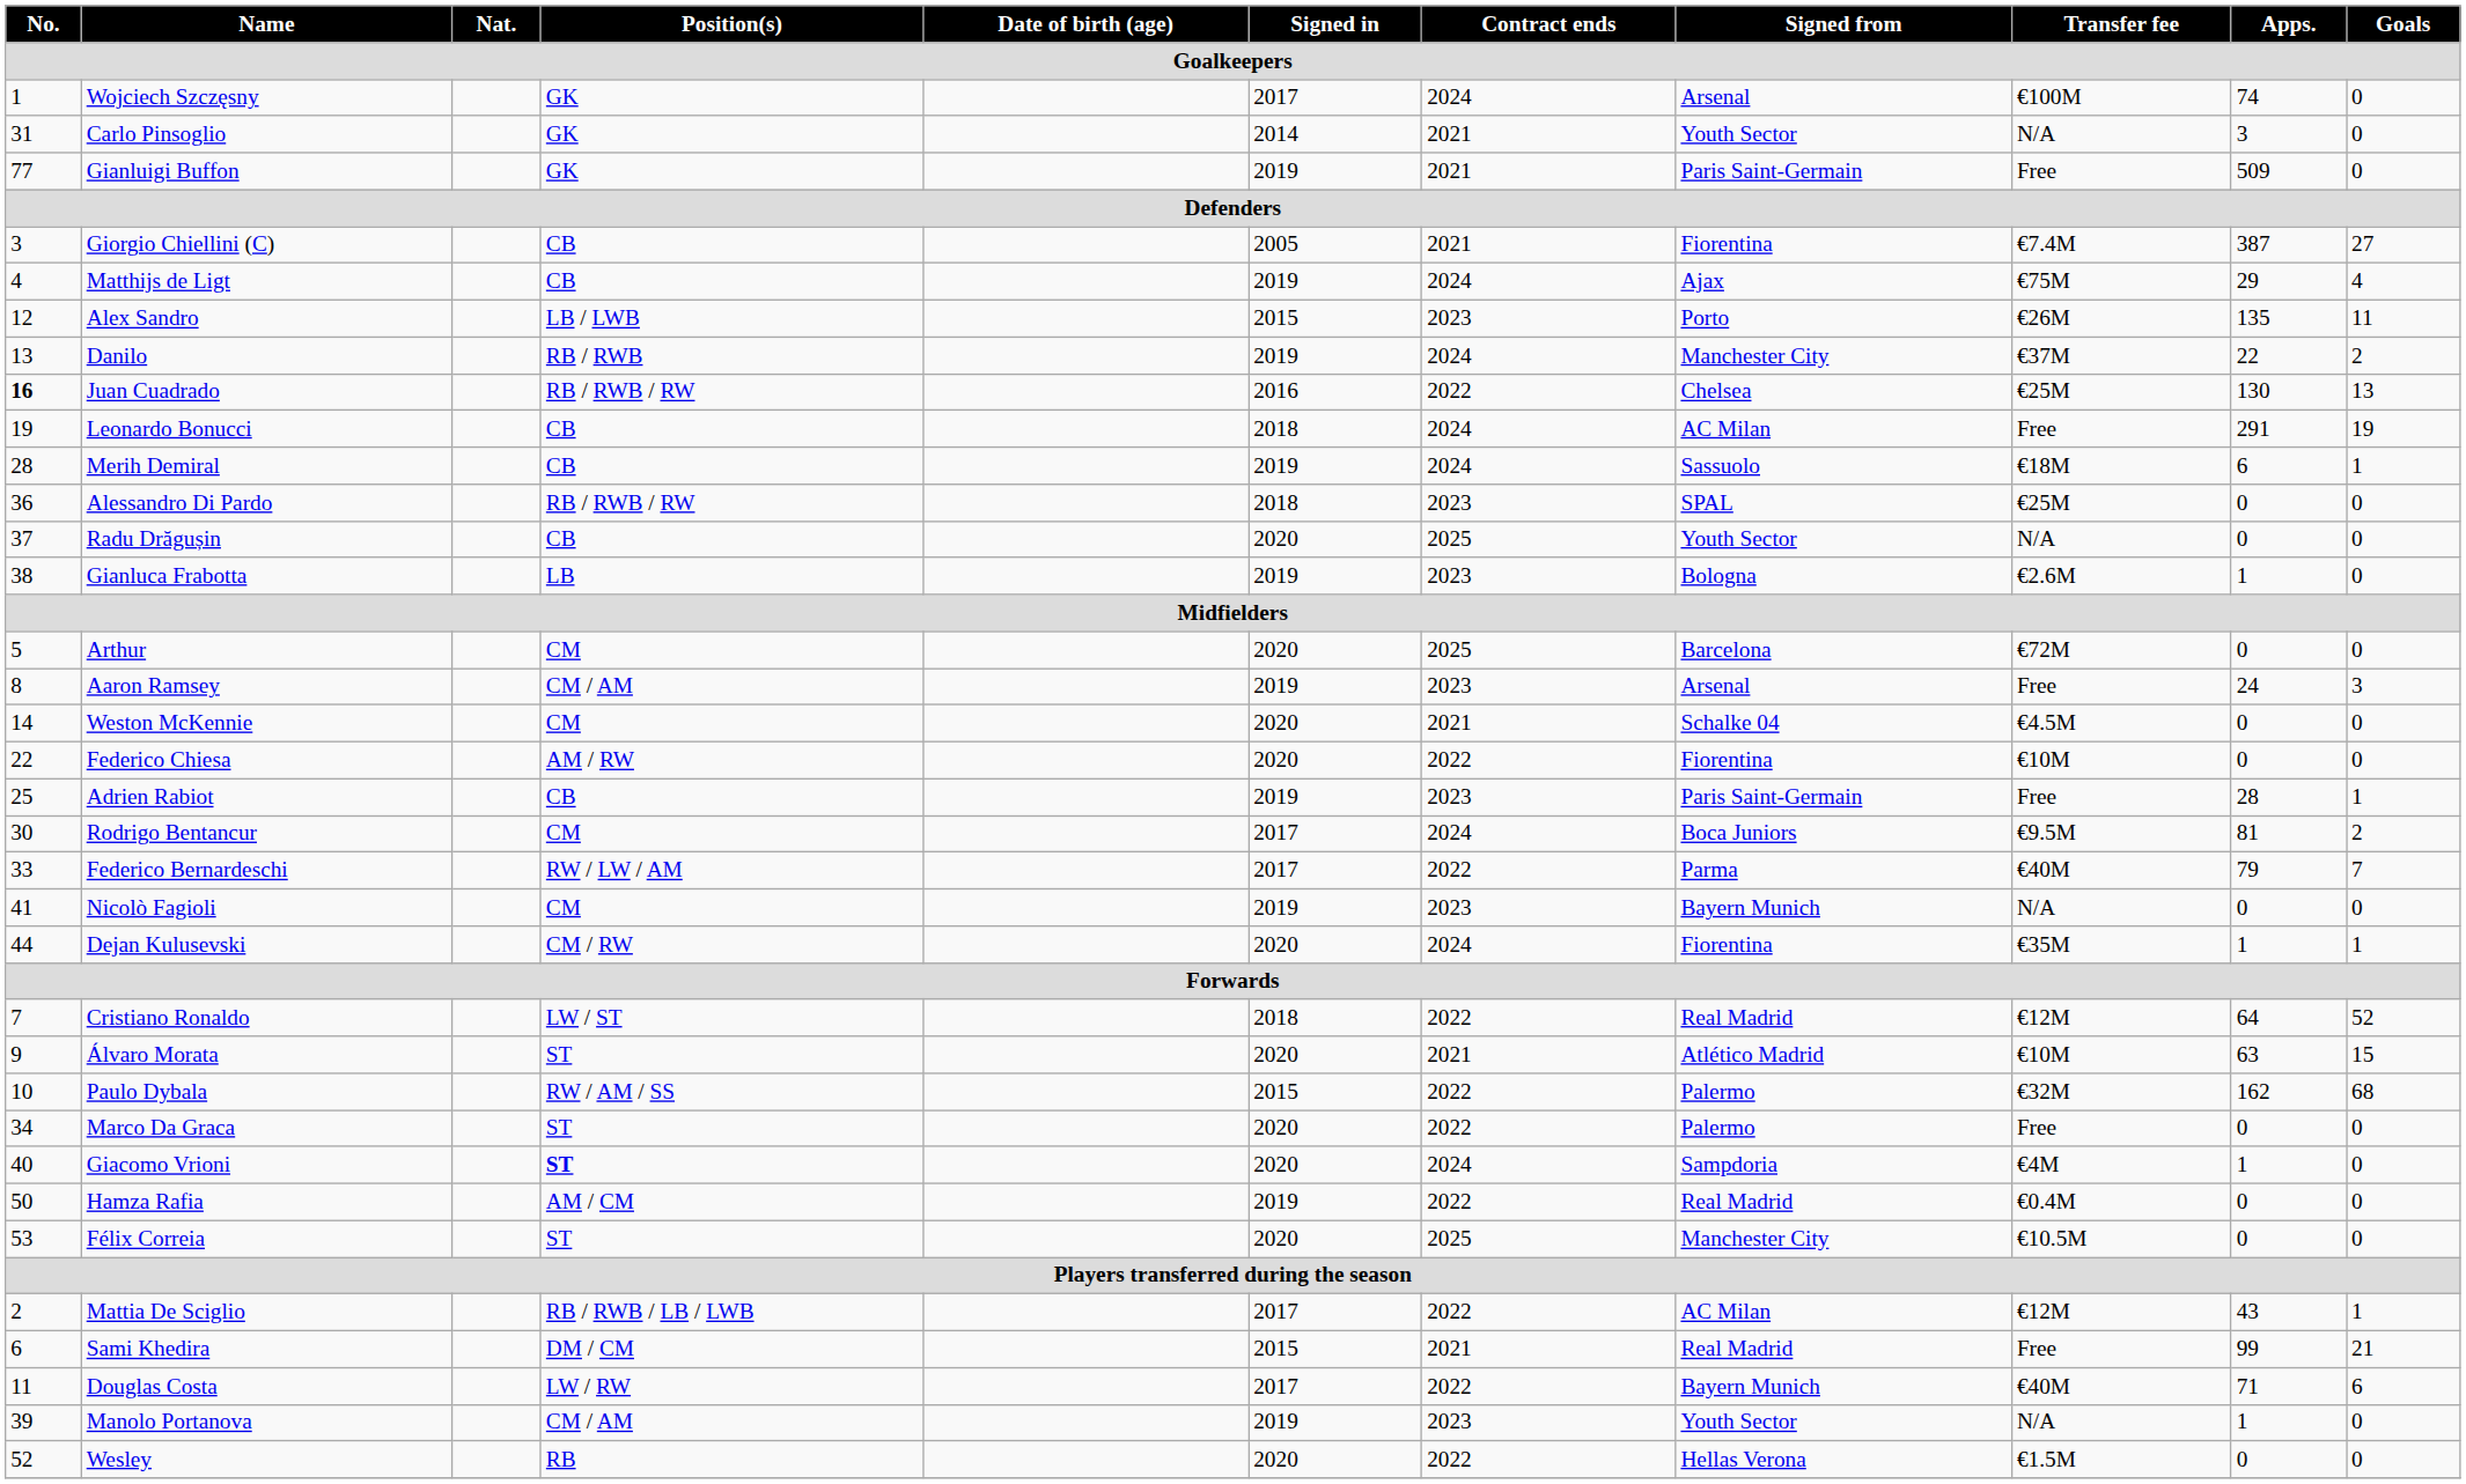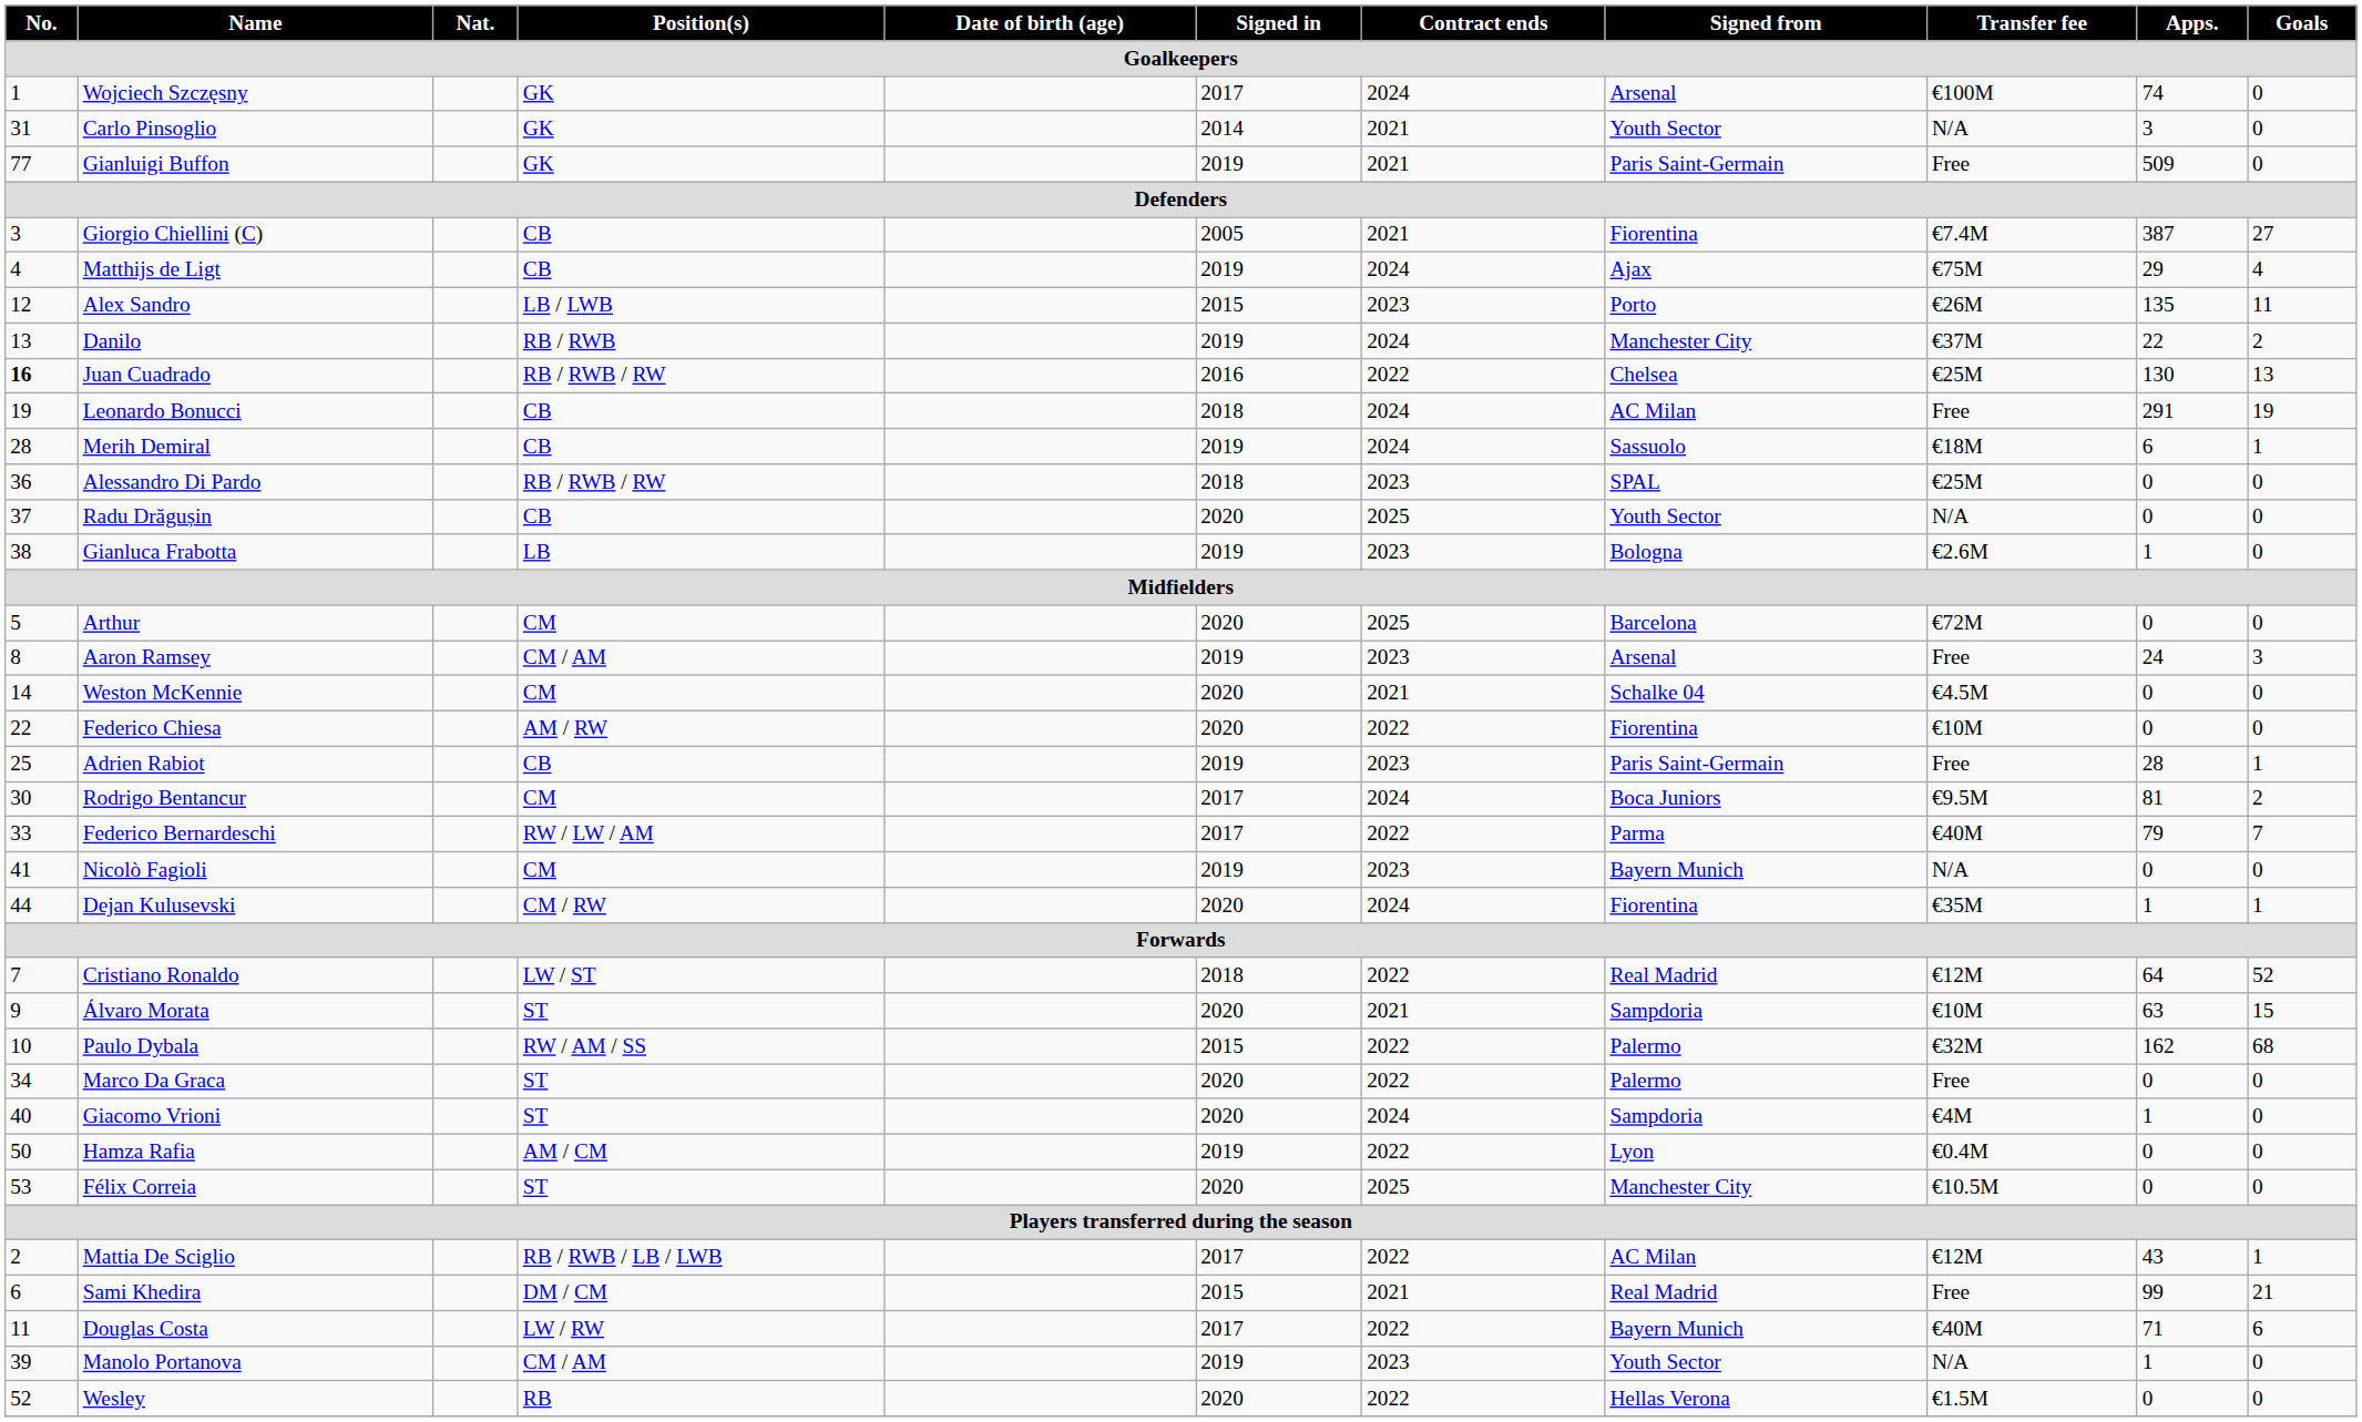 <table class="wikitable" style="text-align:left; font-size:90%; width:100%;">
 <tr>
 <th style="background:#000; color:white; text-align:center;">No.</th>
 <th style="background:#000; color:white; text-align:center;">Name</th>
 <th style="background:#000; color:white; text-align:center;">Nat.</th>
 <th style="background:#000; color:white; text-align:center;">Position(s)</th>
 <th style="background:#000; color:white; text-align:center;">Date of birth (age)</th>
 <th style="background:#000; color:white; text-align:center;">Signed in</th>
 <th style="background:#000; color:white; text-align:center;">Contract ends</th>
 <th style="background:#000; color:white; text-align:center;">Signed from</th>
 <th style="background:#000; color:white; text-align:center;">Transfer fee</th>
 <th style="background:#000; color:white; text-align:center;">Apps.</th>
 <th style="background:#000; color:white; text-align:center;">Goals</th>
 </tr>
 <tr>
 <th colspan=11 style="background:#dcdcdc; text-align:center;">Goalkeepers</th>
 </tr>
 <tr>
 <td>1</td>
 <td><a href='#'>Wojciech Szczęsny</a></td>
 <td></td>
 <td><a href='#'>GK</a></td>
 <td></td>
 <td>2017</td>
 <td>2024</td>
 <td> <a href='#'>Arsenal</a></td>
 <td>€100M</td>
 <td>74</td>
 <td>0</td>
 </tr>
 <tr>
 <td>31</td>
 <td><a href='#'>Carlo Pinsoglio</a></td>
 <td></td>
 <td><a href='#'>GK</a></td>
 <td></td>
 <td>2014</td>
 <td>2021</td>
 <td> <a href='#'>Youth Sector</a></td>
 <td>N/A</td>
 <td>3</td>
 <td>0</td>
 </tr>
 <tr>
 <td>77</td>
 <td><a href='#'>Gianluigi Buffon</a></td>
 <td></td>
 <td><a href='#'>GK</a></td>
 <td></td>
 <td>2019</td>
 <td>2021</td>
 <td> <a href='#'>Paris Saint-Germain</a></td>
 <td>Free</td>
 <td>509</td>
 <td>0</td>
 </tr>
 <tr>
 <th colspan=11 style="background:#dcdcdc; text-align:center;">Defenders</th>
 </tr>
 <tr>
 <td>3</td>
 <td><a href='#'>Giorgio Chiellini</a> (<a href='#'>C</a>)</td>
 <td></td>
 <td><a href='#'>CB</a></td>
 <td></td>
 <td>2005</td>
 <td>2021</td>
 <td> <a href='#'>Fiorentina</a></td>
 <td>€7.4M</td>
 <td>387</td>
 <td>27</td>
 </tr>
 <tr>
 <td>4</td>
 <td><a href='#'>Matthijs de Ligt</a></td>
 <td></td>
 <td><a href='#'>CB</a></td>
 <td></td>
 <td>2019</td>
 <td>2024</td>
 <td> <a href='#'>Ajax</a></td>
 <td>€75M</td>
 <td>29</td>
 <td>4</td>
 </tr>
 <tr>
 <td>12</td>
 <td><a href='#'>Alex Sandro</a></td>
 <td></td>
 <td><a href='#'>LB</a> / <a href='#'>LWB</a></td>
 <td></td>
 <td>2015</td>
 <td>2023</td>
 <td> <a href='#'>Porto</a></td>
 <td>€26M</td>
 <td>135</td>
 <td>11</td>
 </tr>
 <tr>
 <td>13</td>
 <td><a href='#'>Danilo</a></td>
 <td></td>
 <td><a href='#'>RB</a> / <a href='#'>RWB</a></td>
 <td></td>
 <td>2019</td>
 <td>2024</td>
 <td> <a href='#'>Manchester City</a></td>
 <td>€37M</td>
 <td>22</td>
 <td>2</td>
 </tr>
 <tr>
 <td><strong>16</strong></td>
 <td><a href='#'>Juan Cuadrado</a></td>
 <td></td>
 <td><a href='#'>RB</a> / <a href='#'>RWB</a> / <a href='#'>RW</a></td>
 <td></td>
 <td>2016</td>
 <td>2022</td>
 <td> <a href='#'>Chelsea</a></td>
 <td>€25M</td>
 <td>130</td>
 <td>13</td>
 </tr>
 <tr>
 <td>19</td>
 <td><a href='#'>Leonardo Bonucci</a></td>
 <td></td>
 <td><a href='#'>CB</a></td>
 <td></td>
 <td>2018</td>
 <td>2024</td>
 <td> <a href='#'>AC Milan</a></td>
 <td>Free</td>
 <td>291</td>
 <td>19</td>
 </tr>
 <tr>
 <td>28</td>
 <td><a href='#'>Merih Demiral</a></td>
 <td></td>
 <td><a href='#'>CB</a></td>
 <td></td>
 <td>2019</td>
 <td>2024</td>
 <td> <a href='#'>Sassuolo</a></td>
 <td>€18M</td>
 <td>6</td>
 <td>1</td>
 </tr>
 <tr>
 <td>36</td>
 <td><a href='#'>Alessandro Di Pardo</a></td>
 <td></td>
 <td><a href='#'>RB</a> / <a href='#'>RWB</a> / <a href='#'>RW</a></td>
 <td></td>
 <td>2018</td>
 <td>2023</td>
 <td> <a href='#'>SPAL</a></td>
 <td>€25M</td>
 <td>0</td>
 <td>0</td>
 </tr>
 <tr>
 <td>37</td>
 <td><a href='#'>Radu Drăgușin</a></td>
 <td></td>
 <td><a href='#'>CB</a></td>
 <td></td>
 <td>2020</td>
 <td>2025</td>
 <td> <a href='#'>Youth Sector</a></td>
 <td>N/A</td>
 <td>0</td>
 <td>0</td>
 </tr>
 <tr>
 <td>38</td>
 <td><a href='#'>Gianluca Frabotta</a></td>
 <td></td>
 <td><a href='#'>LB</a></td>
 <td></td>
 <td>2019</td>
 <td>2023</td>
 <td> <a href='#'>Bologna</a></td>
 <td>€2.6M</td>
 <td>1</td>
 <td>0</td>
 </tr>
 <tr>
 <th colspan=11 style="background:#dcdcdc; text-align:center;">Midfielders</th>
 </tr>
 <tr>
 <td>5</td>
 <td><a href='#'>Arthur</a></td>
 <td></td>
 <td><a href='#'>CM</a></td>
 <td></td>
 <td>2020</td>
 <td>2025</td>
 <td> <a href='#'>Barcelona</a></td>
 <td>€72M</td>
 <td>0</td>
 <td>0</td>
 </tr>
 <tr>
 <td>8</td>
 <td><a href='#'>Aaron Ramsey</a></td>
 <td></td>
 <td><a href='#'>CM</a> /  <a href='#'>AM</a></td>
 <td></td>
 <td>2019</td>
 <td>2023</td>
 <td> <a href='#'>Arsenal</a></td>
 <td>Free</td>
 <td>24</td>
 <td>3</td>
 </tr>
 <tr>
 <td>14</td>
 <td><a href='#'>Weston McKennie</a></td>
 <td></td>
 <td><a href='#'>CM</a></td>
 <td></td>
 <td>2020</td>
 <td>2021</td>
 <td> <a href='#'>Schalke 04</a></td>
 <td>€4.5M</td>
 <td>0</td>
 <td>0</td>
 </tr>
 <tr>
 <td>22</td>
 <td><a href='#'>Federico Chiesa</a></td>
 <td></td>
 <td><a href='#'>AM</a> / <a href='#'>RW</a></td>
 <td></td>
 <td>2020</td>
 <td>2022</td>
 <td> <a href='#'>Fiorentina</a></td>
 <td>€10M</td>
 <td>0</td>
 <td>0</td>
 </tr>
 <tr>
 <td>25</td>
 <td><a href='#'>Adrien Rabiot</a></td>
 <td></td>
 <td><a href='#'>CB</a></td>
 <td></td>
 <td>2019</td>
 <td>2023</td>
 <td> <a href='#'>Paris Saint-Germain</a></td>
 <td>Free</td>
 <td>28</td>
 <td>1</td>
 </tr>
 <tr>
 <td>30</td>
 <td><a href='#'>Rodrigo Bentancur</a></td>
 <td></td>
 <td><a href='#'>CM</a></td>
 <td></td>
 <td>2017</td>
 <td>2024</td>
 <td> <a href='#'>Boca Juniors</a></td>
 <td>€9.5M</td>
 <td>81</td>
 <td>2</td>
 </tr>
 <tr>
 <td>33</td>
 <td><a href='#'>Federico Bernardeschi</a></td>
 <td></td>
 <td><a href='#'>RW</a> / <a href='#'>LW</a> / <a href='#'>AM</a></td>
 <td></td>
 <td>2017</td>
 <td>2022</td>
 <td> <a href='#'>Parma</a></td>
 <td>€40M</td>
 <td>79</td>
 <td>7</td>
 </tr>
 <tr>
 <td>41</td>
 <td><a href='#'>Nicolò Fagioli</a></td>
 <td></td>
 <td><a href='#'>CM</a></td>
 <td></td>
 <td>2019</td>
 <td>2023</td>
 <td> <a href='#'>Bayern Munich</a></td>
 <td>N/A</td>
 <td>0</td>
 <td>0</td>
 </tr>
 <tr>
 <td>44</td>
 <td><a href='#'>Dejan Kulusevski</a></td>
 <td></td>
 <td><a href='#'>CM</a> / <a href='#'>RW</a></td>
 <td></td>
 <td>2020</td>
 <td>2024</td>
 <td> <a href='#'>Fiorentina</a></td>
 <td>€35M</td>
 <td>1</td>
 <td>1</td>
 </tr>
 <tr>
 <th colspan=11 style="background:#dcdcdc; text-align:center;">Forwards</th>
 </tr>
 <tr>
 <td>7</td>
 <td><a href='#'>Cristiano Ronaldo</a></td>
 <td></td>
 <td><a href='#'>LW</a> / <a href='#'>ST</a></td>
 <td></td>
 <td>2018</td>
 <td>2022</td>
 <td> <a href='#'>Real Madrid</a></td>
 <td>€12M</td>
 <td>64</td>
 <td>52</td>
 </tr>
 <tr>
 <td>9</td>
 <td><a href='#'>Álvaro Morata</a></td>
 <td></td>
 <td><a href='#'>ST</a></td>
 <td></td>
 <td>2020</td>
 <td>2021</td>
-<td> <a href='#'>Atlético Madrid</a></td>
+<td> <a href='#'>Sampdoria</a></td>
 <td>€10M</td>
 <td>63</td>
 <td>15</td>
 </tr>
 <tr>
 <td>10</td>
 <td><a href='#'>Paulo Dybala</a></td>
 <td></td>
 <td><a href='#'>RW</a> / <a href='#'>AM</a> / <a href='#'>SS</a></td>
 <td></td>
 <td>2015</td>
 <td>2022</td>
 <td> <a href='#'>Palermo</a></td>
 <td>€32M</td>
 <td>162</td>
 <td>68</td>
 </tr>
 <tr>
 <td>34</td>
 <td><a href='#'>Marco Da Graca</a></td>
 <td></td>
 <td><a href='#'>ST</a></td>
 <td></td>
 <td>2020</td>
 <td>2022</td>
 <td> <a href='#'>Palermo</a></td>
 <td>Free</td>
 <td>0</td>
 <td>0</td>
 </tr>
 <tr>
 <td>40</td>
 <td><a href='#'>Giacomo Vrioni</a></td>
 <td></td>
-<td><strong><a href='#'>ST</a></strong></td>
+<td><a href='#'>ST</a></td>
 <td></td>
 <td>2020</td>
 <td>2024</td>
 <td> <a href='#'>Sampdoria</a></td>
 <td>€4M</td>
 <td>1</td>
 <td>0</td>
 </tr>
 <tr>
 <td>50</td>
 <td><a href='#'>Hamza Rafia</a></td>
 <td></td>
 <td><a href='#'>AM</a> / <a href='#'>CM</a></td>
 <td></td>
 <td>2019</td>
 <td>2022</td>
-<td> <a href='#'>Real Madrid</a></td>
+<td> <a href='#'>Lyon</a></td>
 <td>€0.4M</td>
 <td>0</td>
 <td>0</td>
 </tr>
 <tr>
 <td>53</td>
 <td><a href='#'>Félix Correia</a></td>
 <td></td>
 <td><a href='#'>ST</a></td>
 <td></td>
 <td>2020</td>
 <td>2025</td>
 <td> <a href='#'>Manchester City</a></td>
 <td>€10.5M</td>
 <td>0</td>
 <td>0</td>
 </tr>
 <tr>
 <th colspan=11 style="background:#dcdcdc; text-align:center;">Players transferred during the season</th>
 </tr>
 <tr>
 <td>2</td>
 <td><a href='#'>Mattia De Sciglio</a></td>
 <td></td>
 <td><a href='#'>RB</a> / <a href='#'>RWB</a> / <a href='#'>LB</a> / <a href='#'>LWB</a></td>
 <td></td>
 <td>2017</td>
 <td>2022</td>
 <td> <a href='#'>AC Milan</a></td>
 <td>€12M</td>
 <td>43</td>
 <td>1</td>
 </tr>
 <tr>
 <td>6</td>
 <td><a href='#'>Sami Khedira</a></td>
 <td></td>
 <td><a href='#'>DM</a> / <a href='#'>CM</a></td>
 <td></td>
 <td>2015</td>
 <td>2021</td>
 <td> <a href='#'>Real Madrid</a></td>
 <td>Free</td>
 <td>99</td>
 <td>21</td>
 </tr>
 <tr>
 <td>11</td>
 <td><a href='#'>Douglas Costa</a></td>
 <td></td>
 <td><a href='#'>LW</a> / <a href='#'>RW</a></td>
 <td></td>
 <td>2017</td>
 <td>2022</td>
 <td> <a href='#'>Bayern Munich</a></td>
 <td>€40M</td>
 <td>71</td>
 <td>6</td>
 </tr>
 <tr>
 <td>39</td>
 <td><a href='#'>Manolo Portanova</a></td>
 <td></td>
 <td><a href='#'>CM</a> / <a href='#'>AM</a></td>
 <td></td>
 <td>2019</td>
 <td>2023</td>
 <td> <a href='#'>Youth Sector</a></td>
 <td>N/A</td>
 <td>1</td>
 <td>0</td>
 </tr>
 <tr>
 <td>52</td>
 <td><a href='#'>Wesley</a></td>
 <td></td>
 <td><a href='#'>RB</a></td>
 <td></td>
 <td>2020</td>
 <td>2022</td>
 <td> <a href='#'>Hellas Verona</a></td>
 <td>€1.5M</td>
 <td>0</td>
 <td>0</td>
 </tr>
 <tr>
 </tr>
 </table>
